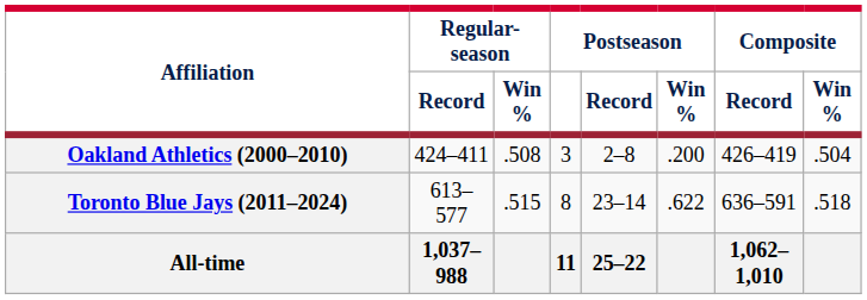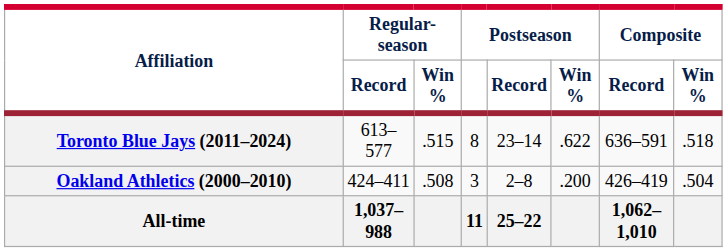 <table class="wikitable sortable plainrowheaders" style="font-size: 95%; text-align:center;">
 <tr>
 <th rowspan="2" scope="col" style="background-color:#ffffff; border-top:#D50032 5px solid; border-bottom:#9D2235 5px solid; color:#071d49" width="280px">Affiliation</th>
 <th colspan="2" scope="col" style="background-color:#ffffff; border-top:#D50032 5px solid; color:#071d49">Regular-season</th>
 <th colspan="3" scope="col" style="background-color:#ffffff; border-top:#D50032 5px solid; color:#071d49">Postseason</th>
 <th colspan="2" scope="col" style="background-color:#ffffff; border-top:#D50032 5px solid; color:#071d49">Composite</th>
 </tr>
 <tr>
 <th scope="col" style="background-color:#ffffff; border-bottom:#9D2235 5px solid; color:#071d49">Record</th>
 <th scope="col" style="background-color:#ffffff; border-bottom:#9D2235 5px solid; color:#071d49">Win %</th>
 <th scope="col" style="background-color:#ffffff; border-bottom:#9D2235 5px solid; color:#071d49"></th>
 <th scope="col" style="background-color:#ffffff; border-bottom:#9D2235 5px solid; color:#071d49">Record</th>
 <th scope="col" style="background-color:#ffffff; border-bottom:#9D2235 5px solid; color:#071d49">Win %</th>
 <th scope="col" style="background-color:#ffffff; border-bottom:#9D2235 5px solid; color:#071d49">Record</th>
 <th scope="col" style="background-color:#ffffff; border-bottom:#9D2235 5px solid; color:#071d49">Win %</th>
 </tr>
 <tr>
+<th scope="row"><a href='#'>Toronto Blue Jays</a> (2011–2024)</th>
+<td>613–577</td>
+<td>.515</td>
+<td>8</td>
+<td>23–14</td>
+<td>.622</td>
+<td>636–591</td>
+<td>.518</td>
+</tr>
+<tr>
 <th scope="row"><a href='#'>Oakland Athletics</a> (2000–2010)</th>
 <td>424–411</td>
 <td>.508</td>
 <td>3</td>
 <td>2–8</td>
 <td>.200</td>
 <td>426–419</td>
 <td>.504</td>
-</tr>
-<tr>
-<th scope="row"><a href='#'>Toronto Blue Jays</a> (2011–2024)</th>
-<td>613–577</td>
-<td>.515</td>
-<td>8</td>
-<td>23–14</td>
-<td>.622</td>
-<td>636–591</td>
-<td>.518</td>
 </tr>
 <tr>
 <th scope="row"><strong>All-time</strong></th>
 <th>1,037–988</th>
 <th></th>
 <th>11</th>
 <th>25–22</th>
 <th></th>
 <th>1,062–1,010</th>
 <th></th>
 </tr>
 </table>
